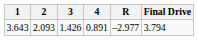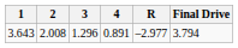 <table class="wikitable" border="1">
 <tr>
 <th>1</th>
 <th>2</th>
 <th>3</th>
 <th>4</th>
 <th>R</th>
 <th>Final Drive</th>
 </tr>
 <tr>
 <td>3.643</td>
-<td>2.093</td>
-<td>1.426</td>
+<td>2.008</td>
+<td>1.296</td>
 <td>0.891</td>
 <td>–2.977</td>
 <td>3.794</td>
 </tr>
 </table>
